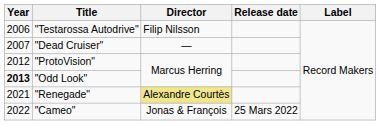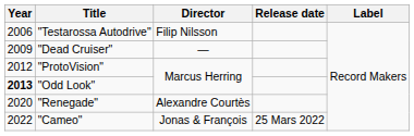 <table class="wikitable">
 <tr>
 <th style="text-align:center; width:35px;">Year</th>
 <th>Title</th>
 <th>Director</th>
 <th style="text-align:center;">Release date</th>
 <th>Label</th>
 </tr>
 <tr>
 <td style="text-align:center;">2006</td>
 <td>"Testarossa Autodrive"</td>
 <td>Filip Nilsson</td>
 <td style="text-align:center;"></td>
 <td rowspan="6" style="text-align:center;">Record Makers</td>
 </tr>
 <tr>
-<td style="text-align:center;">2007</td>
+<td style="text-align:center;">2009</td>
 <td>"Dead Cruiser"</td>
 <td style="text-align:center;">—</td>
 <td style="text-align:center;"></td>
 </tr>
 <tr>
 <td style="text-align:center;">2012</td>
 <td>"ProtoVision"</td>
 <td style="text-align:center;" rowspan="2">Marcus Herring</td>
 <td style="text-align:center;"></td>
 </tr>
 <tr>
 <td style="text-align:center;"><strong>2013</strong></td>
 <td>"Odd Look"</td>
 <td style="text-align:center;"></td>
 </tr>
 <tr>
-<td style="text-align:center;">2021</td>
+<td style="text-align:center;">2020</td>
 <td>"Renegade"</td>
-<td style="background: khaki; text-align:center;">Alexandre Courtès</td>
+<td style="text-align:center;">Alexandre Courtès</td>
 <td style="text-align:center;"></td>
 </tr>
 <tr>
 <td>2022</td>
 <td>"Cameo"</td>
 <td style="text-align:center;">Jonas & François</td>
 <td>25 Mars 2022</td>
 </tr>
 </table>
